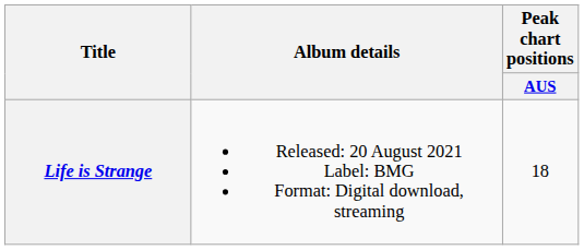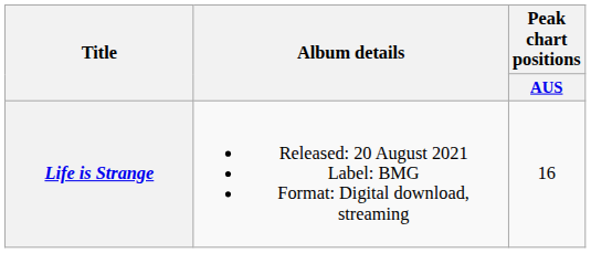 <table class="wikitable plainrowheaders" style="text-align:center;" border="1">
 <tr>
 <th scope="col" rowspan="2" style="width:10em;">Title</th>
 <th scope="col" rowspan="2" style="width:17em;">Album details</th>
 <th scope="col" colspan="1">Peak chart positions</th>
 </tr>
 <tr>
 <th scope="col" style="width:2.2em;font-size:90%;"><a href='#'>AUS</a><br></th>
 </tr>
 <tr>
 <th scope="row"><em><a href='#'>Life is Strange</a></em></th>
 <td><br><ul><li>Released: 20 August 2021</li><li>Label: BMG</li><li>Format: Digital download, streaming</li></ul></td>
-<td>18</td>
+<td>16</td>
 </tr>
 </table>
